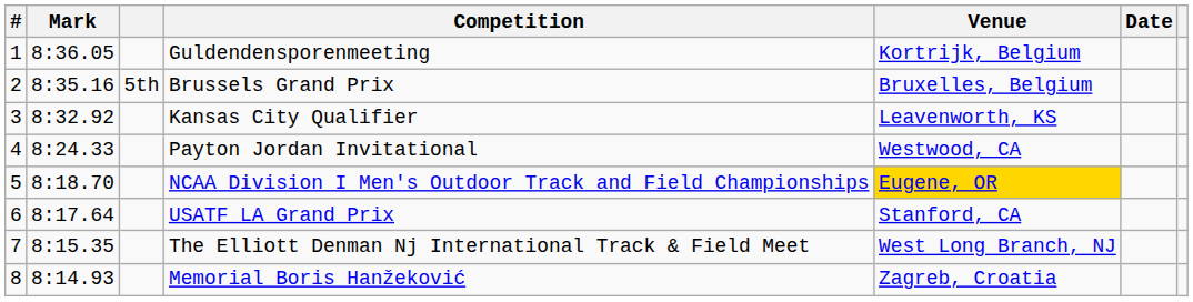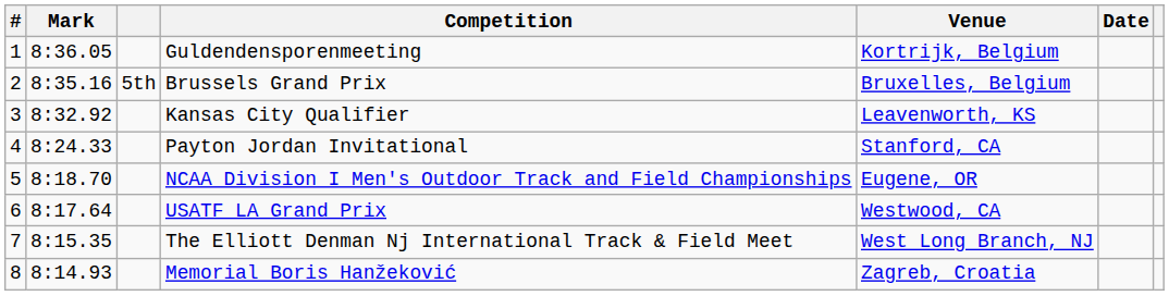 <table class="wikitable sortable">
 <tr>
 <th>#</th>
 <th>Mark</th>
 <th class=unsortable></th>
 <th>Competition</th>
 <th>Venue</th>
 <th>Date</th>
 <th class=unsortable></th>
 </tr>
 <tr>
 <td align=center>1</td>
 <td align=right>8:36.05</td>
 <td> </td>
 <td>Guldendensporenmeeting</td>
 <td><a href='#'>Kortrijk, Belgium</a></td>
 <td align=right></td>
 <td></td>
 </tr>
 <tr>
 <td align=center>2</td>
 <td align=right>8:35.16</td>
 <td>5th</td>
 <td>Brussels Grand Prix</td>
 <td><a href='#'>Bruxelles, Belgium</a></td>
 <td align=right></td>
 <td></td>
 </tr>
 <tr>
 <td align=center>3</td>
 <td align=right>8:32.92</td>
 <td></td>
 <td>Kansas City Qualifier</td>
 <td><a href='#'>Leavenworth, KS</a></td>
 <td align=right></td>
 <td></td>
 </tr>
 <tr>
 <td align=center>4</td>
 <td align=right>8:24.33</td>
 <td></td>
 <td>Payton Jordan Invitational</td>
-<td><a href='#'>Westwood, CA</a></td>
+<td><a href='#'>Stanford, CA</a></td>
 <td align=right></td>
 <td></td>
 </tr>
 <tr>
 <td align=center>5</td>
 <td align=right>8:18.70</td>
 <td></td>
 <td><a href='#'>NCAA Division I Men's Outdoor Track and Field Championships</a></td>
-<td style="background: gold;"><a href='#'>Eugene, OR</a></td>
+<td><a href='#'>Eugene, OR</a></td>
 <td align=right><a href='#'></a></td>
 <td></td>
 </tr>
 <tr>
 <td align=center>6</td>
 <td align=right>8:17.64</td>
 <td></td>
 <td><a href='#'>USATF LA Grand Prix</a></td>
-<td><a href='#'>Stanford, CA</a></td>
+<td><a href='#'>Westwood, CA</a></td>
 <td align=right></td>
 <td></td>
 </tr>
 <tr>
 <td align=center>7</td>
 <td align=right>8:15.35</td>
 <td></td>
 <td>The Elliott Denman Nj International Track & Field Meet</td>
 <td><a href='#'>West Long Branch, NJ</a></td>
 <td align=right></td>
 <td></td>
 </tr>
 <tr>
 <td align=center>8</td>
 <td align=right>8:14.93</td>
 <td></td>
 <td><a href='#'>Memorial Boris Hanžeković</a></td>
 <td><a href='#'>Zagreb, Croatia</a></td>
 <td align=right></td>
 <td></td>
 </tr>
 </table>
